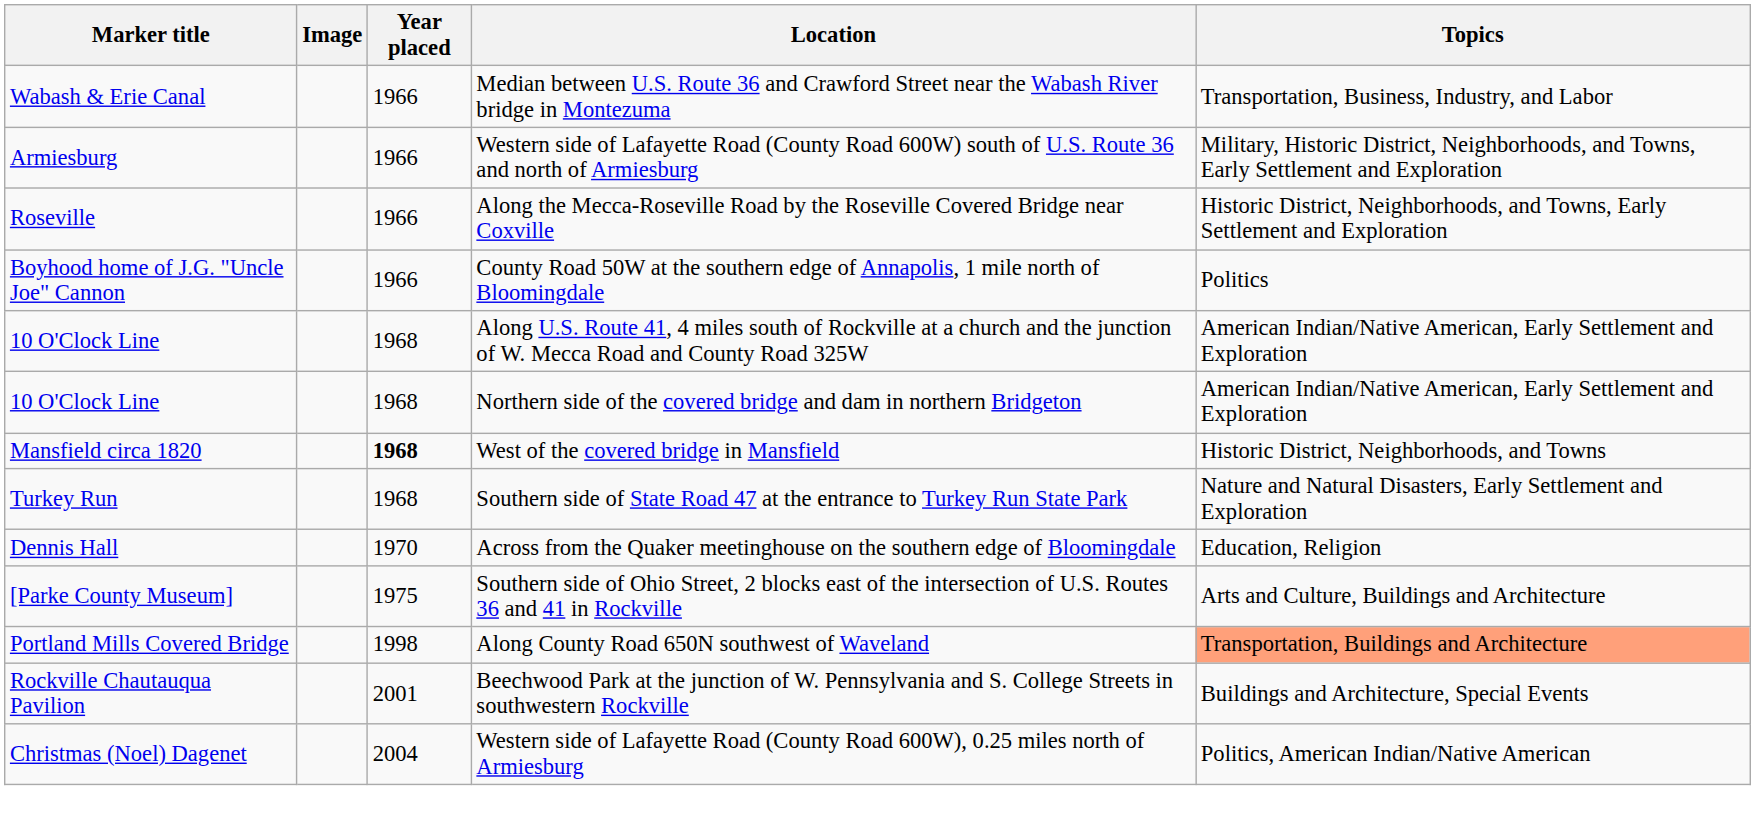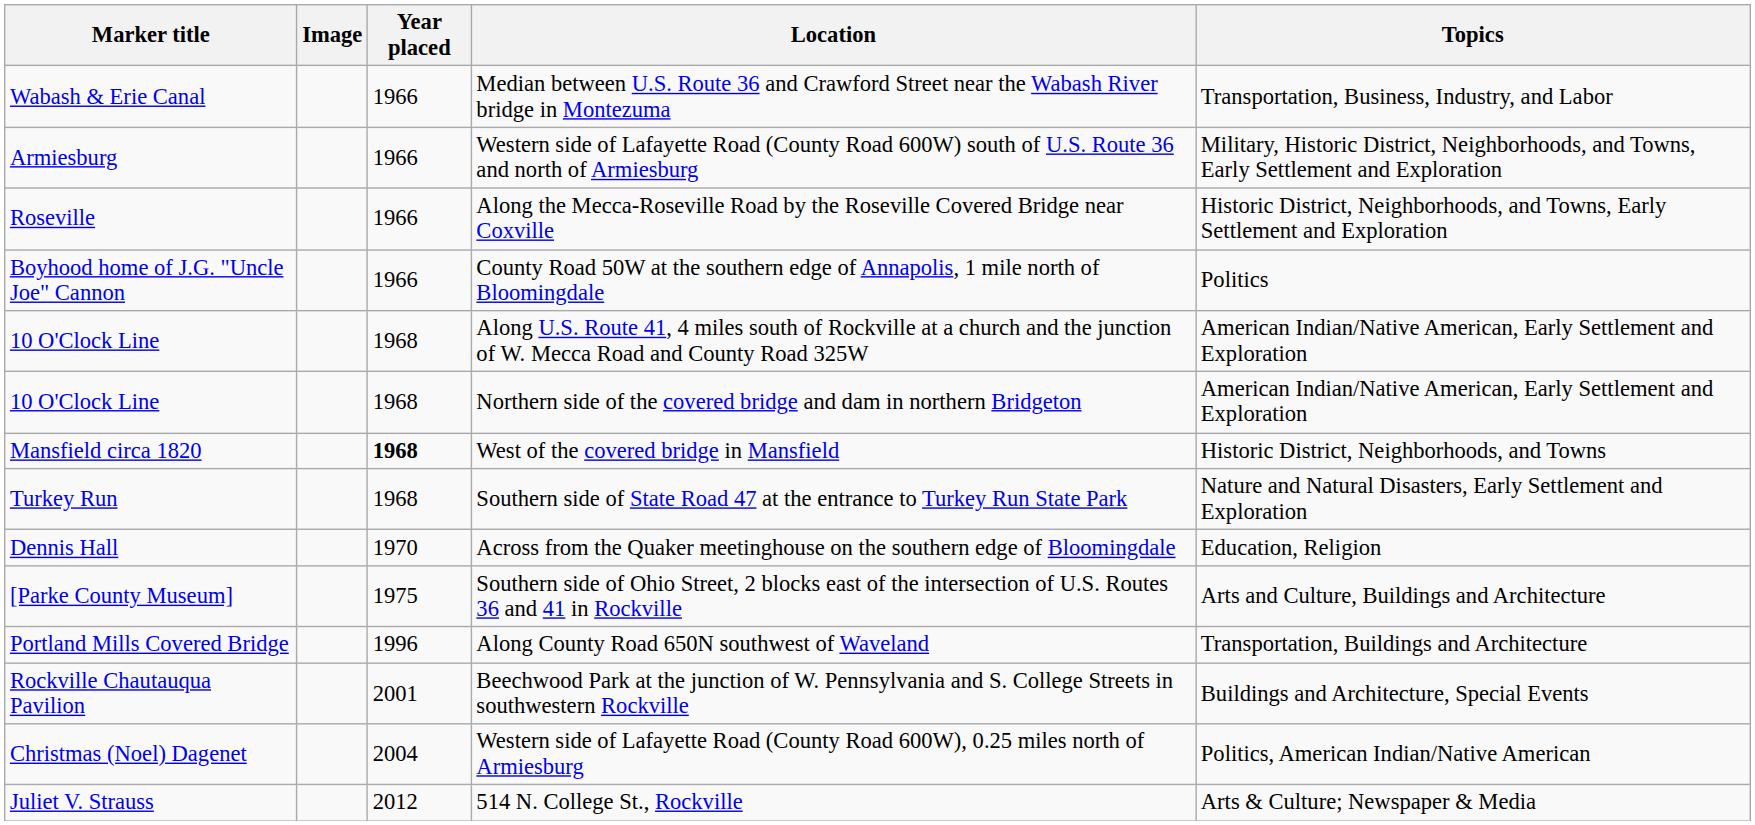 <table class="wikitable sortable" style="width:98%">
 <tr>
 <th>Marker title</th>
 <th class="unsortable">Image</th>
 <th>Year placed</th>
 <th>Location</th>
 <th>Topics</th>
 </tr>
 <tr>
 <td><a href='#'>Wabash & Erie Canal</a></td>
 <td></td>
 <td>1966</td>
 <td>Median between <a href='#'>U.S. Route 36</a> and Crawford Street near the <a href='#'>Wabash River</a> bridge in <a href='#'>Montezuma</a><br><small></small></td>
 <td>Transportation, Business, Industry, and Labor</td>
 </tr>
 <tr ->
 <td><a href='#'>Armiesburg</a></td>
 <td></td>
 <td>1966</td>
 <td>Western side of Lafayette Road (County Road 600W) south of <a href='#'>U.S. Route 36</a> and north of <a href='#'>Armiesburg</a><br><small></small></td>
 <td>Military, Historic District, Neighborhoods, and Towns, Early Settlement and Exploration</td>
 </tr>
 <tr ->
 <td><a href='#'>Roseville</a></td>
 <td></td>
 <td>1966</td>
 <td>Along the Mecca-Roseville Road by the Roseville Covered Bridge near <a href='#'>Coxville</a><br><small></small></td>
 <td>Historic District, Neighborhoods, and Towns, Early Settlement and Exploration</td>
 </tr>
 <tr ->
 <td><a href='#'>Boyhood home of J.G. "Uncle Joe" Cannon</a></td>
 <td></td>
 <td>1966</td>
 <td>County Road 50W at the southern edge of <a href='#'>Annapolis</a>, 1 mile north of <a href='#'>Bloomingdale</a><br><small></small></td>
 <td>Politics</td>
 </tr>
 <tr ->
 <td><a href='#'>10 O'Clock Line</a></td>
 <td></td>
 <td>1968</td>
 <td>Along <a href='#'>U.S. Route 41</a>, 4 miles south of Rockville at a church and the junction of W. Mecca Road and County Road 325W<br><small></small></td>
 <td>American Indian/Native American, Early Settlement and Exploration</td>
 </tr>
 <tr ->
 <td><a href='#'>10 O'Clock Line</a></td>
 <td></td>
 <td>1968</td>
 <td>Northern side of the <a href='#'>covered bridge</a> and dam in northern <a href='#'>Bridgeton</a><br><small></small></td>
 <td>American Indian/Native American, Early Settlement and Exploration</td>
 </tr>
 <tr ->
 <td><a href='#'>Mansfield circa 1820</a></td>
 <td></td>
 <td><strong>1968</strong></td>
 <td>West of the <a href='#'>covered bridge</a> in <a href='#'>Mansfield</a><br><small></small></td>
 <td>Historic District, Neighborhoods, and Towns</td>
 </tr>
 <tr ->
 <td><a href='#'>Turkey Run</a></td>
 <td></td>
 <td>1968</td>
 <td>Southern side of <a href='#'>State Road 47</a> at the entrance to <a href='#'>Turkey Run State Park</a><br><small></small></td>
 <td>Nature and Natural Disasters, Early Settlement and Exploration</td>
 </tr>
 <tr ->
 <td><a href='#'>Dennis Hall</a></td>
 <td></td>
 <td>1970</td>
 <td>Across from the Quaker meetinghouse on the southern edge of <a href='#'>Bloomingdale</a><br><small></small></td>
 <td>Education, Religion</td>
 </tr>
 <tr ->
 <td><a href='#'>&#91;Parke County Museum&#93;</a></td>
 <td></td>
 <td>1975</td>
 <td>Southern side of Ohio Street, 2 blocks east of the intersection of U.S. Routes <a href='#'>36</a> and <a href='#'>41</a> in <a href='#'>Rockville</a><br><small></small></td>
 <td>Arts and Culture, Buildings and Architecture</td>
 </tr>
 <tr ->
 <td><a href='#'>Portland Mills Covered Bridge</a></td>
 <td></td>
-<td>1998</td>
+<td>1996</td>
 <td>Along County Road 650N southwest of <a href='#'>Waveland</a><br><small></small></td>
-<td style="background: lightsalmon;">Transportation, Buildings and Architecture</td>
+<td>Transportation, Buildings and Architecture</td>
 </tr>
 <tr ->
 <td><a href='#'>Rockville Chautauqua Pavilion</a></td>
 <td></td>
 <td>2001</td>
 <td>Beechwood Park at the junction of W. Pennsylvania and S. College Streets in southwestern <a href='#'>Rockville</a><br><small></small></td>
 <td>Buildings and Architecture, Special Events</td>
 </tr>
 <tr ->
 <td><a href='#'>Christmas (Noel) Dagenet</a></td>
 <td></td>
 <td>2004</td>
 <td>Western side of Lafayette Road (County Road 600W), 0.25 miles north of <a href='#'>Armiesburg</a><br><small></small></td>
 <td>Politics, American Indian/Native American</td>
 </tr>
+<tr>
+<td><a href='#'>Juliet V. Strauss</a></td>
+<td></td>
+<td>2012</td>
+<td>514 N. College St., <a href='#'>Rockville</a><br><small></small></td>
+<td>Arts & Culture; Newspaper & Media</td>
+</tr>
 </table>
